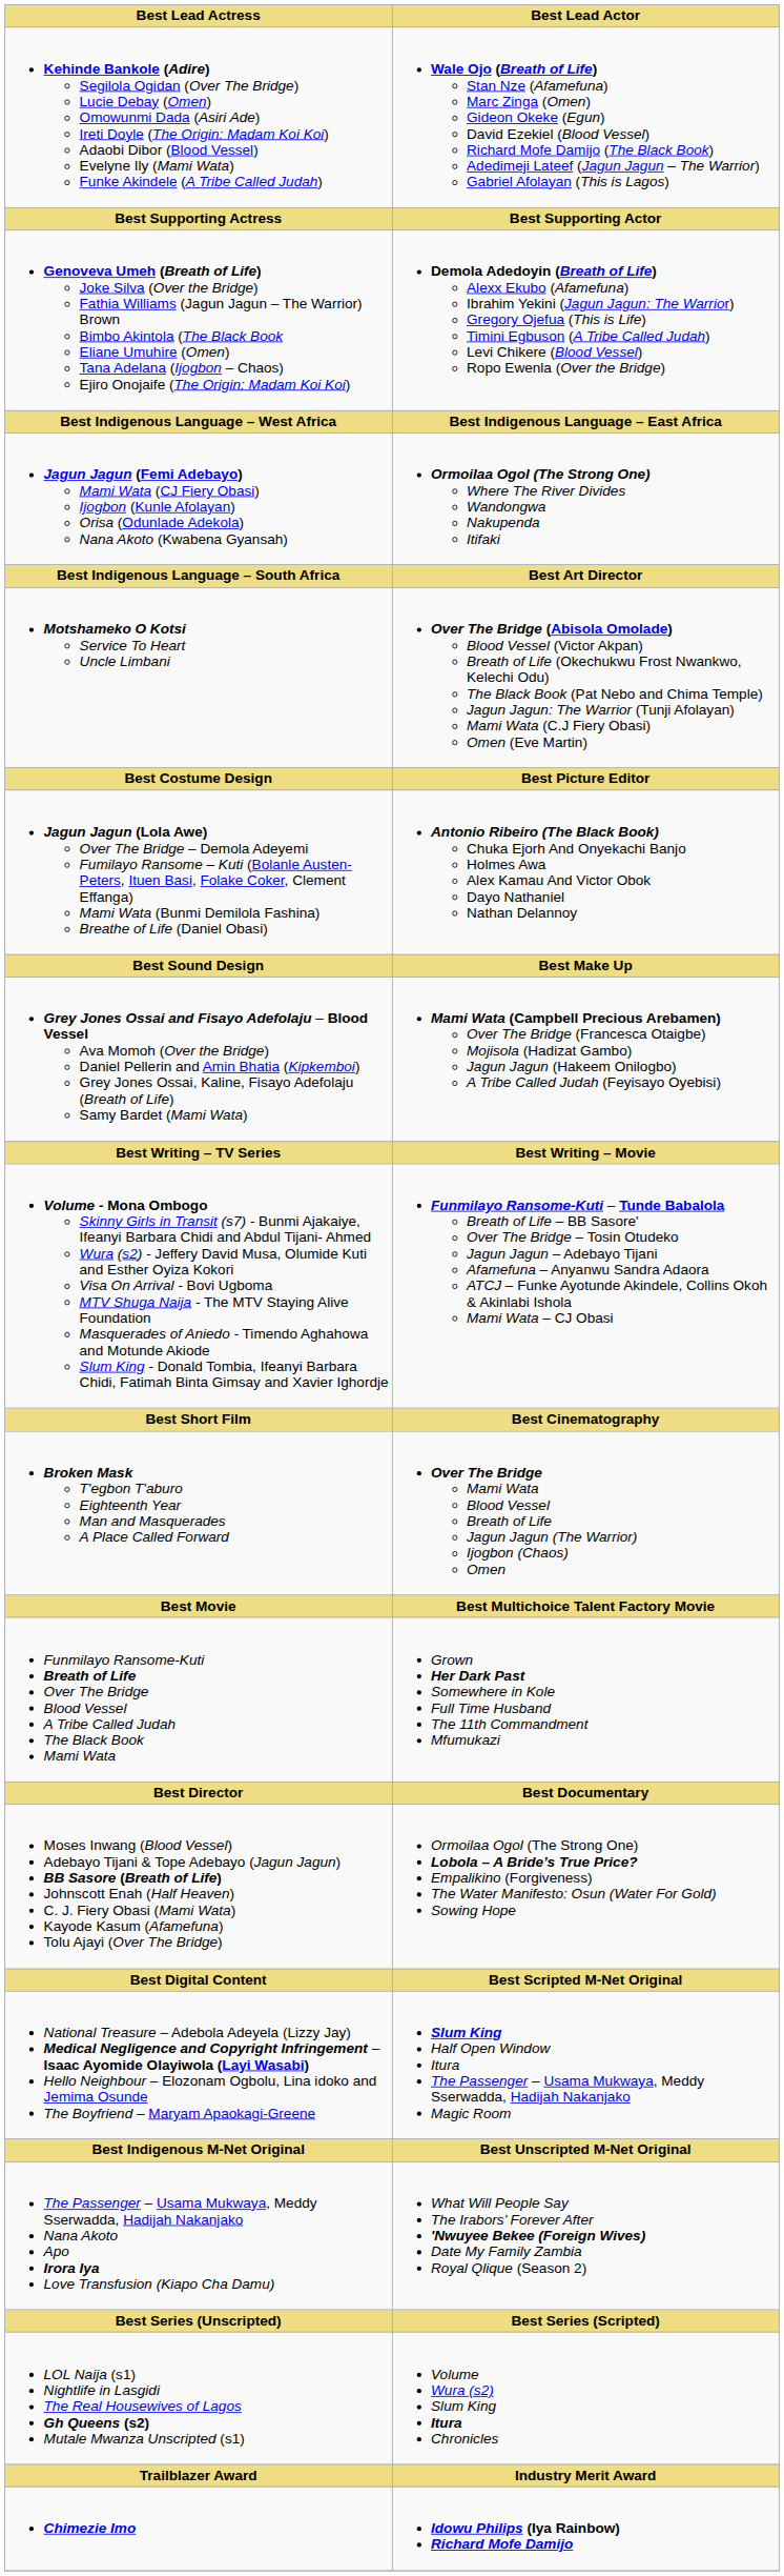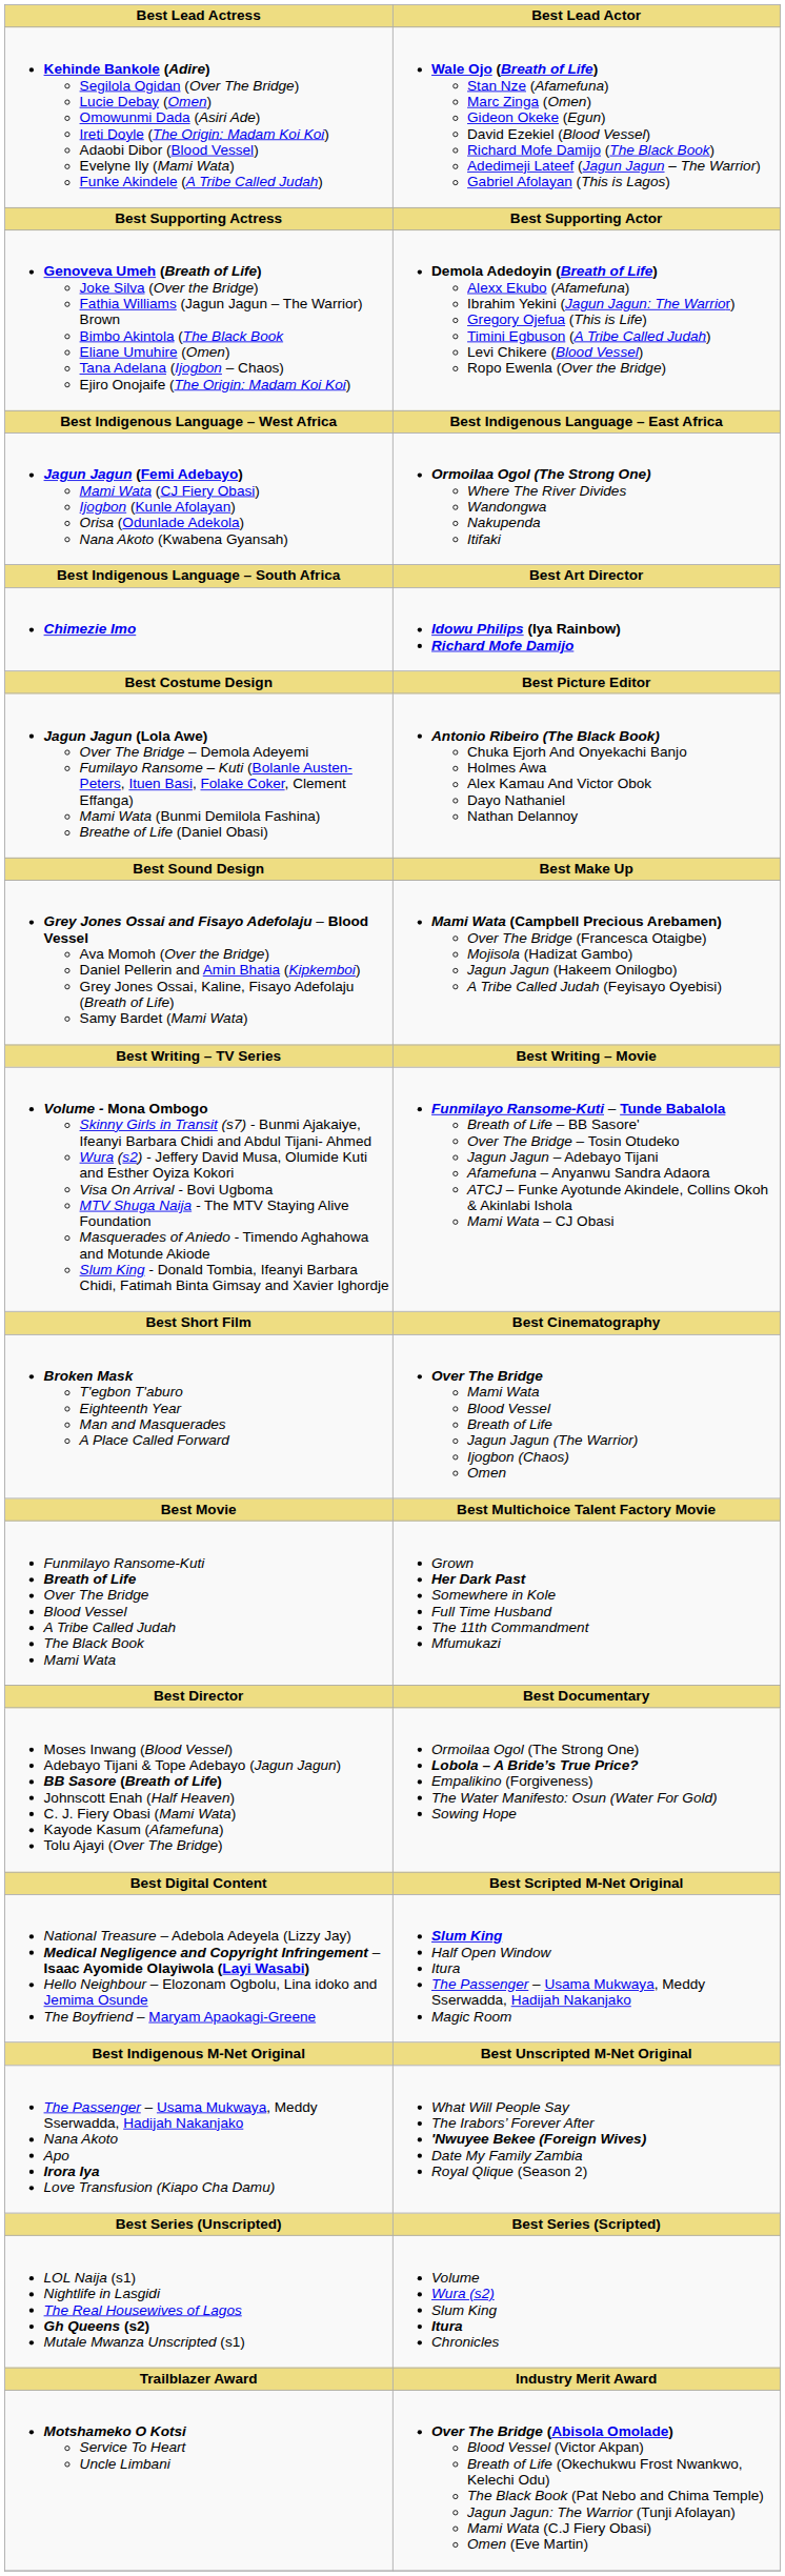 <table class="wikitable">
 <tr>
 <th style="background:#EEDD82; width:50%">Best Lead Actress</th>
 <th style="background:#EEDD82; width:50%">Best Lead Actor</th>
 </tr>
 <tr>
 <td valign="top"><br><ul><li>  <strong><a href='#'>Kehinde Bankole</a> </strong> <strong>(<em>Adire</em>)</strong><ul><li><a href='#'>Segilola Ogidan</a> (<em>Over The Bridge</em>)</li><li><a href='#'>Lucie Debay</a> (<em><a href='#'>Omen</a></em>)</li><li><a href='#'>Omowunmi Dada</a> (<em>Asiri Ade</em>)</li><li><a href='#'>Ireti Doyle</a> (<a href='#'><em>The Origin: Madam Koi Koi</em></a>)</li><li>Adaobi Dibor (<a href='#'>Blood Vessel</a>)</li><li>Evelyne Ily (<em>Mami Wata</em>)</li><li><a href='#'>Funke Akindele</a> (<em><a href='#'>A Tribe Called Judah</a></em>)</li></ul></li></ul></td>
 <td valign="top"><br><ul><li> <strong><a href='#'>Wale Ojo</a></strong> <strong>(<em><a href='#'>Breath of Life</a></em>)</strong><ul><li><a href='#'>Stan Nze</a> (<em>Afamefuna</em>)</li><li><a href='#'>Marc Zinga</a> (<em>Omen</em>)</li><li><a href='#'>Gideon Okeke</a> (<em>Egun</em>)</li><li>David Ezekiel (<em>Blood Vessel</em>)</li><li><a href='#'>Richard Mofe Damijo</a> (<em><a href='#'>The Black Book</a></em>)</li><li><a href='#'>Adedimeji Lateef</a> (<em><a href='#'>Jagun Jagun</a> – The Warrior</em>)</li><li><a href='#'>Gabriel Afolayan</a> (<em>This is Lagos</em>)</li></ul></li></ul></td>
 </tr>
 <tr>
 <th style="background:#EEDD82; width:50%">Best Supporting Actress</th>
 <th style="background:#EEDD82; width:50%">Best Supporting Actor</th>
 </tr>
 <tr>
 <td valign="top"><br><ul><li> <strong><a href='#'>Genoveva Umeh</a></strong> <strong>(<em>Breath of Life</em>)</strong><ul><li><a href='#'>Joke Silva</a> (<em>Over the Bridge</em>)</li><li><a href='#'>Fathia Williams</a> (Jagun Jagun – The Warrior) Brown</li><li><a href='#'>Bimbo Akintola</a> (<a href='#'><em>The Black Book</em></a></li><li><a href='#'>Eliane Umuhire</a> (<em>Omen</em>)</li><li><a href='#'>Tana Adelana</a> (<em><a href='#'>Ijogbon</a></em> – Chaos)</li><li>Ejiro Onojaife (<em><a href='#'>The Origin: Madam Koi Koi</a></em>)</li></ul></li></ul></td>
 <td valign="top"><br><ul><li> <strong>Demola Adedoyin</strong> <strong>(<a href='#'><em>Breath of Life</em></a>)</strong><ul><li><a href='#'>Alexx Ekubo</a> (<em>Afamefuna</em>)</li><li>Ibrahim Yekini (<a href='#'><em>Jagun Jagun: The Warrio</em>r</a>)</li><li><a href='#'>Gregory Ojefua</a> (<em>This is Life</em>)</li><li><a href='#'>Timini Egbuson</a> (<em><a href='#'>A Tribe Called Judah</a></em>)</li><li>Levi Chikere (<em><a href='#'>Blood Vessel</a></em>)</li><li>Ropo Ewenla (<em>Over the Bridge</em>)</li></ul></li></ul></td>
 </tr>
 <tr>
 <th style="background:#EEDD82; width:50%">Best Indigenous Language – West Africa</th>
 <th style="background:#EEDD82; width:50%">Best Indigenous Language – East Africa</th>
 </tr>
 <tr>
 <td valign="top"><br><ul><li> <strong><em><a href='#'>Jagun Jagun</a></em></strong> <strong>(<a href='#'>Femi Adebayo</a>)</strong><ul><li><em><a href='#'>Mami Wata</a></em> (<a href='#'>CJ Fiery Obasi</a>)</li><li><em><a href='#'>Ijogbon</a></em> (<a href='#'>Kunle Afolayan</a>)</li><li><em>Orisa</em> (<a href='#'>Odunlade Adekola</a>)</li><li><em>Nana Akoto</em> (Kwabena Gyansah)</li></ul></li></ul></td>
 <td valign="top"><br><ul><li> <strong><em>Ormoilaa Ogol (The Strong One)</em></strong><ul><li><em>Where The River Divides</em></li><li><em>Wandongwa</em></li><li><em>Nakupenda</em></li><li><em>Itifaki</em></li></ul></li></ul></td>
 </tr>
 <tr>
 <th style="background:#EEDD82; width:50%">Best Indigenous Language – South Africa</th>
 <th style="background:#EEDD82; width:50%">Best Art Director</th>
 </tr>
 <tr>
-<td valign="top"><br><ul><li> <strong><em>Motshameko O Kotsi</em></strong><ul><li><em>Service To Heart</em></li><li><em>Uncle Limbani</em></li></ul></li></ul></td>
-<td valign="top"><br><ul><li> <strong><em>Over The Bridge</em></strong> <strong>(<a href='#'>Abisola Omolade</a>)</strong><ul><li><em>Blood Vessel</em> (Victor Akpan)</li><li><em>Breath of Life</em> (Okechukwu Frost Nwankwo, Kelechi Odu)</li><li><em>The Black Book</em> (Pat Nebo and Chima Temple)</li><li><em>Jagun Jagun: The Warrior</em> (Tunji Afolayan)</li><li><em>Mami Wata</em> (C.J Fiery Obasi)</li><li><em>Omen</em> (Eve Martin)</li></ul></li></ul></td>
+<td valign="top"><br><ul><li><strong><em><a href='#'>Chimezie Imo</a></em></strong></li></ul></td>
+<td valign="top"><br><ul><li><strong><em><a href='#'>Idowu Philips</a></em></strong> <strong>(Iya Rainbow)</strong></li><li><strong><em><a href='#'>Richard Mofe Damijo</a></em></strong></li></ul></td>
 </tr>
 <tr>
 <th style="background:#EEDD82; width:50%">Best Costume Design</th>
 <th style="background:#EEDD82; width:50%">Best Picture Editor</th>
 </tr>
 <tr>
 <td valign="top"><br><ul><li> <strong><em>Jagun Jagun</em></strong> <strong>(Lola Awe)</strong><ul><li><em>Over The Bridge</em> – Demola Adeyemi</li><li><em>Fumilayo Ransome – Kuti</em> (<a href='#'>Bolanle Austen- Peters</a>, <a href='#'>Ituen Basi</a>, <a href='#'>Folake Coker</a>, Clement Effanga)</li><li><em>Mami Wata</em> (Bunmi Demilola Fashina)</li><li><em>Breathe of Life</em> (Daniel Obasi)</li></ul></li></ul></td>
 <td valign="top"><br><ul><li> <strong><em>Antonio Ribeiro (The Black Book)</em></strong><ul><li>Chuka Ejorh And Onyekachi Banjo</li><li>Holmes Awa</li><li>Alex Kamau And Victor Obok</li><li>Dayo Nathaniel</li><li>Nathan Delannoy</li></ul></li></ul></td>
 </tr>
 <tr>
 <th style="background:#EEDD82; width:50%">Best Sound Design</th>
 <th style="background:#EEDD82; width:50%">Best Make Up</th>
 </tr>
 <tr>
 <td valign="top"><br><ul><li> <strong><em>Grey Jones Ossai and Fisayo Adefolaju</em></strong> – <strong>Blood Vessel</strong><ul><li>Ava Momoh (<em>Over the Bridge</em>)</li><li>Daniel Pellerin and <a href='#'>Amin Bhatia</a> (<em><a href='#'>Kipkemboi</a></em>)</li><li>Grey Jones Ossai, Kaline, Fisayo Adefolaju (<em>Breath of Life</em>)</li><li>Samy Bardet (<em>Mami Wata</em>)</li></ul></li></ul></td>
 <td valign="top"><br><ul><li> <strong><em>Mami Wata</em></strong> <strong>(Campbell Precious Arebamen)</strong><ul><li><em>Over The Bridge</em> (Francesca Otaigbe)</li><li><em>Mojisola</em> (Hadizat Gambo)</li><li><em>Jagun Jagun</em> (Hakeem Onilogbo)</li><li><em>A Tribe Called Judah</em> (Feyisayo Oyebisi)</li></ul></li></ul></td>
 </tr>
 <tr>
 <th style="background:#EEDD82; width:50%">Best Writing – TV Series</th>
 <th style="background:#EEDD82; width:50%">Best Writing – Movie</th>
 </tr>
 <tr>
 <td valign="top"><br><ul><li> <strong><em>Volume -</em></strong> <strong>Mona Ombogo</strong><ul><li><em><a href='#'>Skinny Girls in Transit</a> (s7) -</em> Bunmi Ajakaiye, Ifeanyi Barbara Chidi and Abdul Tijani- Ahmed</li><li><em><a href='#'>Wura</a> (<a href='#'>s2</a>) -</em> Jeffery David Musa, Olumide Kuti and Esther Oyiza Kokori</li><li><em>Visa On Arrival -</em> Bovi Ugboma</li><li><em><a href='#'>MTV Shuga Naija</a> -</em> The MTV Staying Alive Foundation</li><li><em>Masquerades of Aniedo -</em> Timendo Aghahowa and Motunde Akiode</li><li><em><a href='#'>Slum King</a> -</em> Donald Tombia, Ifeanyi Barbara Chidi, Fatimah Binta Gimsay and Xavier Ighordje</li></ul></li></ul></td>
 <td valign="top"><br><ul><li> <strong><em><a href='#'>Funmilayo Ransome-Kuti</a></em></strong> – <strong><a href='#'>Tunde Babalola</a></strong><ul><li><em>Breath of Life</em> – BB Sasore'</li><li><em>Over The Bridge</em> – Tosin Otudeko</li><li><em>Jagun Jagun</em> – Adebayo Tijani</li><li><em>Afamefuna</em> – Anyanwu Sandra Adaora</li><li><em>ATCJ</em> – Funke Ayotunde Akindele, Collins Okoh & Akinlabi Ishola</li><li><em>Mami Wata</em> – CJ Obasi</li></ul></li></ul></td>
 </tr>
 <tr>
 <th style="background:#EEDD82; width:50%">Best Short Film</th>
 <th style="background:#EEDD82; width:50%">Best Cinematography</th>
 </tr>
 <tr>
 <td valign="top"><br><ul><li> <strong><em>Broken Mask</em></strong><ul><li><em>T'egbon T'aburo</em></li><li><em>Eighteenth Year</em></li><li><em>Man and Masquerades</em></li><li><em>A Place Called Forward</em></li></ul></li></ul></td>
 <td valign="top"><br><ul><li> <strong><em>Over The Bridge</em></strong><ul><li><em>Mami Wata</em></li><li><em>Blood Vessel</em></li><li><em>Breath of Life</em></li><li><em>Jagun Jagun (The Warrior)</em></li><li><em>Ijogbon (Chaos)</em></li><li><em>Omen</em></li></ul></li></ul></td>
 </tr>
 <tr>
 <th style="background:#EEDD82; width:50%">Best Movie</th>
 <th style="background:#EEDD82; width:50%">Best Multichoice Talent Factory Movie</th>
 </tr>
 <tr>
 <td valign="top"><br><ul><li><em>Funmilayo Ransome-Kuti</em></li><li><strong><em>Breath of Life</em></strong></li><li><em>Over The Bridge</em></li><li><em>Blood Vessel</em></li><li><em>A Tribe Called Judah</em></li><li><em>The Black Book</em></li><li><em>Mami Wata</em></li></ul></td>
 <td valign="top"><br><ul><li><em>Grown</em></li><li><strong><em>Her Dark Past</em></strong></li><li><em>Somewhere in Kole</em></li><li><em>Full Time Husband</em></li><li><em>The 11th Commandment</em></li><li><em>Mfumukazi</em></li></ul></td>
 </tr>
 <tr>
 <th style="background:#EEDD82; width:50%">Best Director</th>
 <th style="background:#EEDD82; width:50%">Best Documentary</th>
 </tr>
 <tr>
 <td valign="top"><br><ul><li>Moses Inwang (<em>Blood Vessel</em>)</li><li>Adebayo Tijani & Tope Adebayo (<em>Jagun Jagun</em>)</li><li><strong><em>BB Sasore</em></strong> <strong>(<em>Breath of Life</em>)</strong></li><li>Johnscott Enah (<em>Half Heaven</em>)</li><li>C. J. Fiery Obasi (<em>Mami Wata</em>)</li><li>Kayode Kasum (<em>Afamefuna</em>)</li><li>Tolu Ajayi (<em>Over The Bridge</em>)</li></ul></td>
 <td valign="top"><br><ul><li><em>Ormoilaa Ogol</em> (The Strong One)</li><li><strong><em>Lobola – A Bride’s True Price?</em></strong></li><li><em>Empalikino</em> (Forgiveness)</li><li><em>The Water Manifesto: Osun (Water For Gold)</em></li><li><em>Sowing Hope</em></li></ul></td>
 </tr>
 <tr>
 <th style="background:#EEDD82; width:50%">Best Digital Content</th>
 <th style="background:#EEDD82; width:50%">Best Scripted M-Net Original</th>
 </tr>
 <tr>
 <td valign="top"><br><ul><li><em>National Treasure</em> – Adebola Adeyela (Lizzy Jay)</li><li><strong><em>Medical Negligence and Copyright Infringement</em></strong> – <strong>Isaac Ayomide Olayiwola (<a href='#'>Layi Wasabi</a>)</strong></li><li><em>Hello Neighbour</em> – Elozonam Ogbolu, Lina idoko and <a href='#'>Jemima Osunde</a></li><li><em>The Boyfriend</em> – <a href='#'>Maryam Apaokagi-Greene</a></li></ul></td>
 <td valign="top"><br><ul><li><strong><em><a href='#'>Slum King</a></em></strong></li><li><em>Half Open Window</em></li><li><em>Itura</em></li><li><em><a href='#'>The Passenger</a></em> – <a href='#'>Usama Mukwaya</a>, Meddy Sserwadda, <a href='#'>Hadijah Nakanjako</a></li><li><em>Magic Room</em></li></ul></td>
 </tr>
 <tr>
 <th style="background:#EEDD82; width:50%">Best Indigenous M-Net Original</th>
 <th style="background:#EEDD82; width:50%">Best Unscripted M-Net Original</th>
 </tr>
 <tr>
 <td valign="top"><br><ul><li><em><a href='#'>The Passenger</a></em> – <a href='#'>Usama Mukwaya</a>, Meddy Sserwadda, <a href='#'>Hadijah Nakanjako</a></li><li><em>Nana Akoto</em></li><li><em>Apo</em></li><li><strong><em>Irora Iya</em></strong></li><li><em>Love Transfusion (Kiapo Cha Damu)</em></li></ul></td>
 <td valign="top"><br><ul><li><em>What Will People Say</em></li><li><em>The Irabors’ Forever After</em></li><li><strong><em>'Nwuyee Bekee (Foreign Wives)</em></strong></li><li><em>Date My Family Zambia</em></li><li><em>Royal Qlique</em> (Season 2)</li></ul></td>
 </tr>
 <tr>
 <th style="background:#EEDD82; width:50%">Best Series (Unscripted)</th>
 <th style="background:#EEDD82; width:50%">Best Series (Scripted)</th>
 </tr>
 <tr>
 <td><br><ul><li><em>LOL Naija</em> (s1)</li><li><em>Nightlife in Lasgidi</em></li><li><em><a href='#'>The Real Housewives of Lagos</a></em></li><li><strong><em>Gh Queens</em></strong> <strong>(s2)</strong></li><li><em>Mutale Mwanza Unscripted</em> (s1)</li></ul></td>
 <td><br><ul><li><em>Volume</em></li><li><em><a href='#'>Wura (s2)</a></em></li><li><em>Slum King</em></li><li><strong><em>Itura</em></strong></li><li><em>Chronicles</em></li></ul></td>
 </tr>
 <tr>
 <th style="background:#EEDD82; width:50%">Trailblazer Award</th>
 <th style="background:#EEDD82; width:50%">Industry Merit Award</th>
 </tr>
 <tr>
-<td valign="top"><br><ul><li><strong><em><a href='#'>Chimezie Imo</a></em></strong></li></ul></td>
-<td valign="top"><br><ul><li><strong><em><a href='#'>Idowu Philips</a></em></strong> <strong>(Iya Rainbow)</strong></li><li><strong><em><a href='#'>Richard Mofe Damijo</a></em></strong></li></ul></td>
+<td valign="top"><br><ul><li> <strong><em>Motshameko O Kotsi</em></strong><ul><li><em>Service To Heart</em></li><li><em>Uncle Limbani</em></li></ul></li></ul></td>
+<td valign="top"><br><ul><li> <strong><em>Over The Bridge</em></strong> <strong>(<a href='#'>Abisola Omolade</a>)</strong><ul><li><em>Blood Vessel</em> (Victor Akpan)</li><li><em>Breath of Life</em> (Okechukwu Frost Nwankwo, Kelechi Odu)</li><li><em>The Black Book</em> (Pat Nebo and Chima Temple)</li><li><em>Jagun Jagun: The Warrior</em> (Tunji Afolayan)</li><li><em>Mami Wata</em> (C.J Fiery Obasi)</li><li><em>Omen</em> (Eve Martin)</li></ul></li></ul></td>
 </tr>
 <tr>
 </tr>
 </table>
